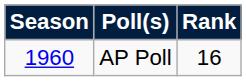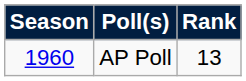 <table class="wikitable" style="text-align:center">
 <tr>
 <th style="background:#011e41; color:white;">Season</th>
 <th style="background:#011e41; color:white;">Poll(s)</th>
 <th style="background:#011e41; color:white;">Rank</th>
 </tr>
 <tr align="center">
 <td><a href='#'>1960</a></td>
 <td>AP Poll</td>
-<td>16</td>
+<td>13</td>
 </tr>
 </table>
